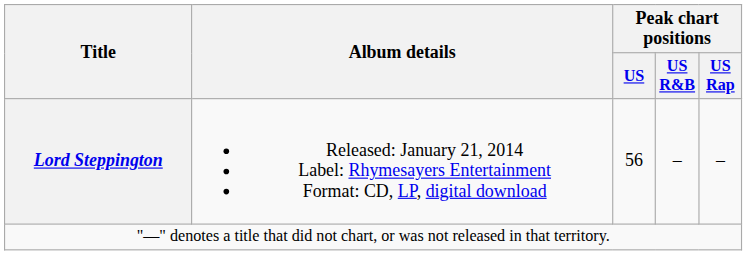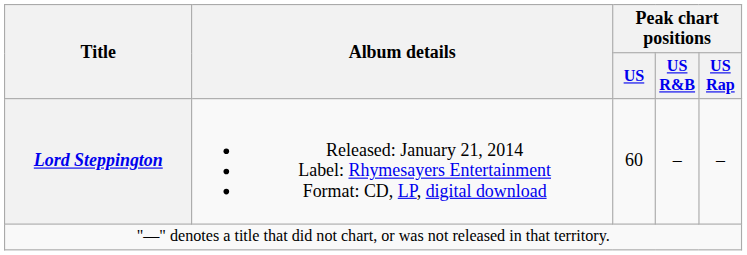 <table class="wikitable plainrowheaders" style="text-align:center;">
 <tr>
 <th scope="col" rowspan="2" style="width:10em;">Title</th>
 <th scope="col" rowspan="2" style="width:23em;">Album details</th>
 <th scope="col" colspan="6">Peak chart positions</th>
 </tr>
 <tr>
 <th scope="col" style="width:2.2em;font-size:90%;"><a href='#'>US</a></th>
 <th scope="col" style="width:2.2em;font-size:90%;"><a href='#'>US R&B</a></th>
 <th scope="col" style="width:2.2em;font-size:90%;"><a href='#'>US Rap</a></th>
 </tr>
 <tr>
 <th scope="row"><em><a href='#'>Lord Steppington</a></em></th>
 <td><br><ul><li>Released: January 21, 2014</li><li>Label: <a href='#'>Rhymesayers Entertainment</a></li><li>Format: CD, <a href='#'>LP</a>, <a href='#'>digital download</a></li></ul></td>
-<td>56</td>
+<td>60</td>
 <td>–</td>
 <td>–</td>
 </tr>
 <tr>
 <td colspan="14" style="font-size:90%">"—" denotes a title that did not chart, or was not released in that territory.</td>
 </tr>
 </table>
